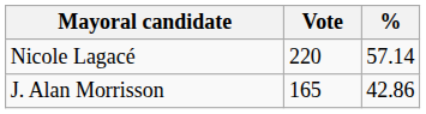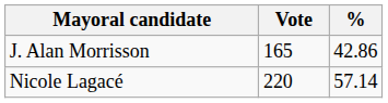 <table class="wikitable">
 <tr>
 <th bgcolor="#DDDDFF" width="200px">Mayoral candidate</th>
 <th bgcolor="#DDDDFF" width="50px">Vote</th>
 <th bgcolor="#DDDDFF" width="30px">%</th>
 </tr>
 <tr>
+<td>J. Alan Morrisson</td>
+<td>165</td>
+<td>42.86</td>
+</tr>
+<tr>
 <td>Nicole Lagacé</td>
 <td>220</td>
 <td>57.14</td>
 </tr>
-<tr>
-<td>J. Alan Morrisson</td>
-<td>165</td>
-<td>42.86</td>
-</tr>
 </table>
